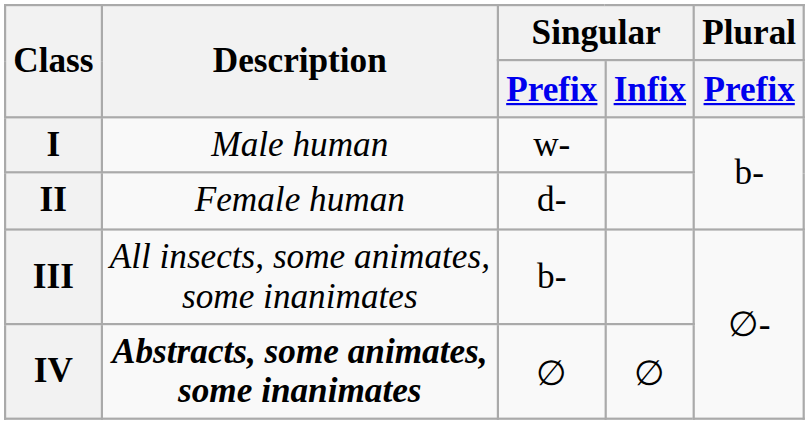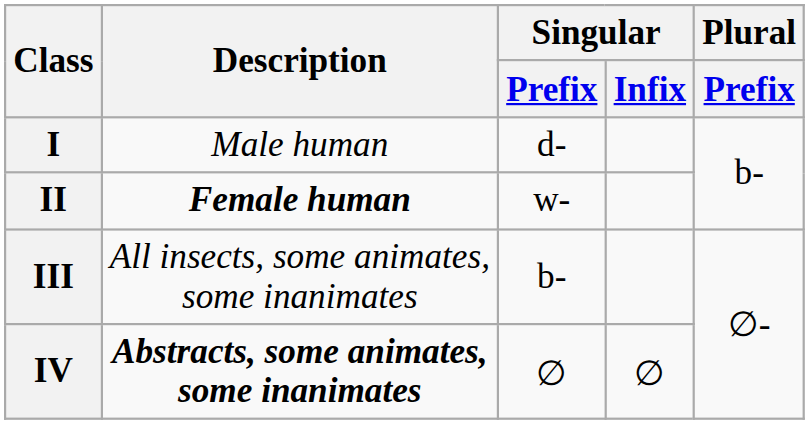 <table class="wikitable" style="text-align:center">
 <tr>
 <th rowspan="2">Class</th>
 <th rowspan="2">Description</th>
 <th colspan="2">Singular</th>
 <th>Plural</th>
 </tr>
 <tr class=small>
 <th><a href='#'>Prefix</a></th>
 <th><a href='#'>Infix</a></th>
 <th><a href='#'>Prefix</a></th>
 </tr>
 <tr>
 <th>I</th>
 <td><em>Male human</em></td>
-<td>w-</td>
+<td>d-</td>
 <td></td>
 <td rowspan="2">b-</td>
 </tr>
 <tr>
 <th>II</th>
-<td><em>Female human</em></td>
-<td>d-</td>
+<td><strong><em>Female human</em></strong></td>
+<td>w-</td>
 <td></td>
 </tr>
 <tr>
 <th>III</th>
 <td><em>All insects, some animates,<br> some inanimates</em></td>
 <td>b-</td>
 <td></td>
 <td rowspan="2">∅-</td>
 </tr>
 <tr>
 <th>IV</th>
 <td><strong><em>Abstracts, some animates,<br> some inanimates</em></strong></td>
 <td>∅</td>
 <td>∅</td>
 </tr>
 </table>
